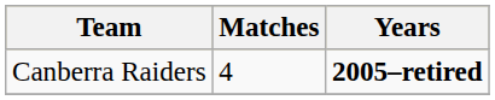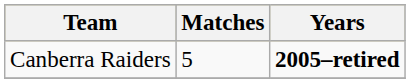 <table class="wikitable">
 <tr bgcolor=#bdb76b>
 <th>Team</th>
 <th>Matches</th>
 <th>Years</th>
 </tr>
 <tr>
 <td>Canberra Raiders</td>
-<td>4</td>
+<td>5</td>
 <td><strong>2005–retired</strong></td>
 </tr>
 <tr>
 </tr>
 </table>
